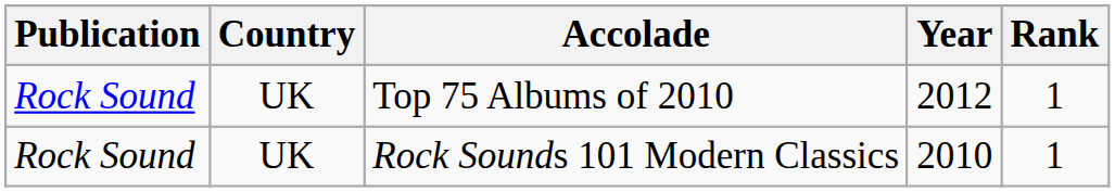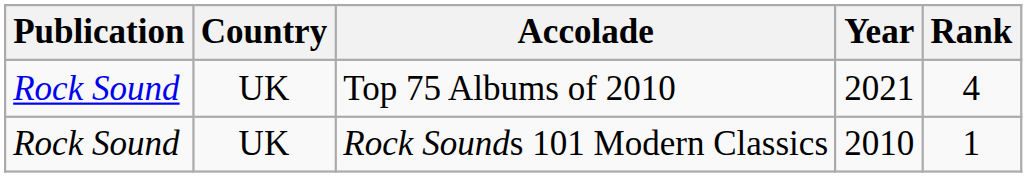 <table class="wikitable sortable">
 <tr>
 <th>Publication</th>
 <th>Country</th>
 <th>Accolade</th>
 <th>Year</th>
 <th>Rank</th>
 </tr>
 <tr>
 <td><em><a href='#'>Rock Sound</a></em></td>
 <td style="text-align:center;">UK</td>
 <td>Top 75 Albums of 2010</td>
-<td>2012</td>
-<td style="text-align:center;">1</td>
+<td>2021</td>
+<td style="text-align:center;">4</td>
 </tr>
 <tr>
 <td><em>Rock Sound</em></td>
 <td style="text-align:center;">UK</td>
 <td><em>Rock Sound</em>s 101 Modern Classics</td>
 <td>2010</td>
 <td style="text-align:center;">1</td>
 </tr>
 </table>
